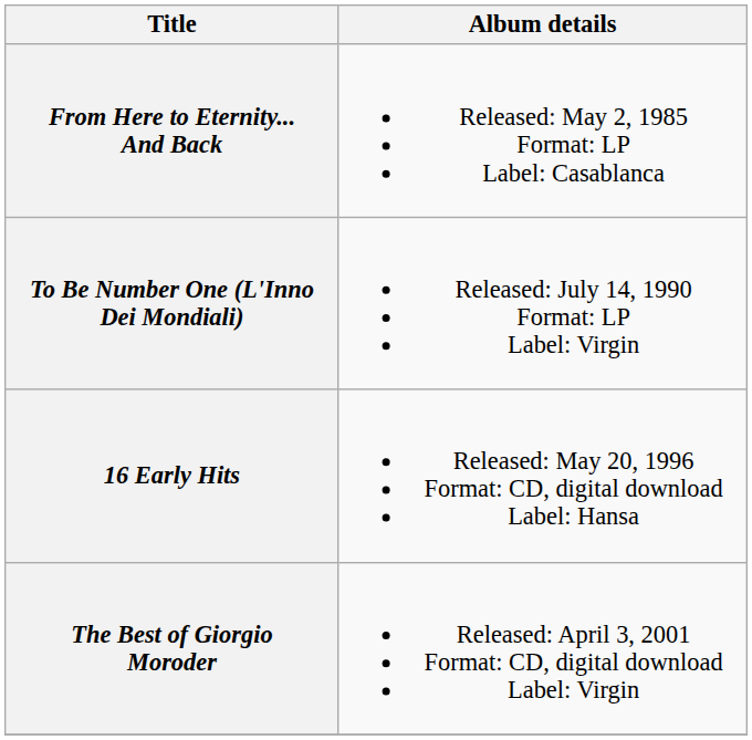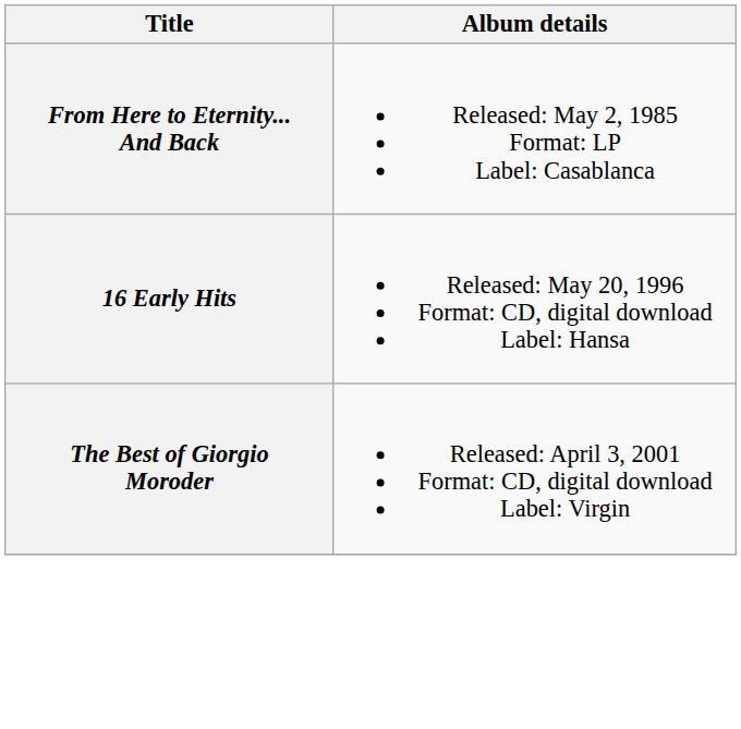 <table class="wikitable plainrowheaders" style="text-align:center;">
 <tr>
 <th scope="col" style="width:13em;">Title</th>
 <th scope="col" style="width:16em;">Album details</th>
 </tr>
 <tr>
 <th scope="row"><em>From Here to Eternity...<br>And Back</em></th>
 <td><br><ul><li>Released: May 2, 1985</li><li>Format: LP</li><li>Label: Casablanca</li></ul></td>
-</tr>
-<tr>
-<th scope="row"><em>To Be Number One (L'Inno Dei Mondiali)</em></th>
-<td><br><ul><li>Released: July 14, 1990</li><li>Format: LP</li><li>Label: Virgin</li></ul></td>
 </tr>
 <tr>
 <th scope="row"><em>16 Early Hits</em></th>
 <td><br><ul><li>Released: May 20, 1996</li><li>Format: CD, digital download</li><li>Label: Hansa</li></ul></td>
 </tr>
 <tr>
 <th scope="row"><em>The Best of Giorgio<br>Moroder</em></th>
 <td><br><ul><li>Released: April 3, 2001</li><li>Format: CD, digital download</li><li>Label: Virgin</li></ul></td>
 </tr>
 <tr>
 </tr>
 </table>
